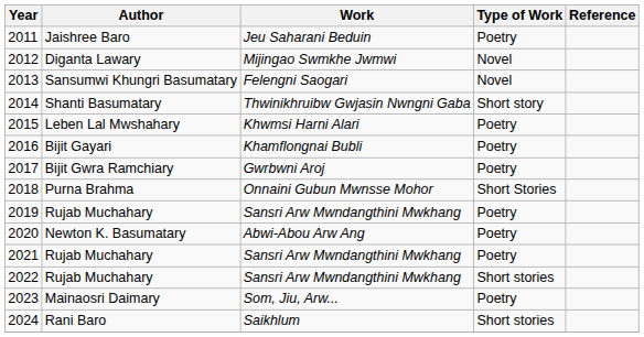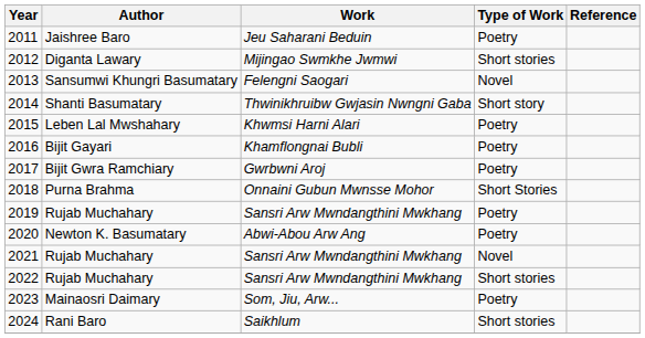 <table class="wikitable">
 <tr>
 <th>Year</th>
 <th>Author</th>
 <th>Work</th>
 <th>Type of Work</th>
 <th>Reference</th>
 </tr>
 <tr>
 <td>2011</td>
 <td>Jaishree Baro</td>
 <td><em>Jeu Saharani Beduin</em></td>
 <td>Poetry</td>
 <td></td>
 </tr>
 <tr>
 <td>2012</td>
 <td>Diganta Lawary</td>
 <td><em>Mijingao Swmkhe Jwmwi</em></td>
-<td>Novel</td>
+<td>Short stories</td>
 <td></td>
 </tr>
 <tr>
 <td>2013</td>
 <td>Sansumwi Khungri Basumatary</td>
 <td><em>Felengni Saogari</em></td>
 <td>Novel</td>
 <td></td>
 </tr>
 <tr>
 <td>2014</td>
 <td>Shanti Basumatary</td>
 <td><em>Thwinikhruibw Gwjasin Nwngni Gaba</em></td>
 <td>Short story</td>
 <td></td>
 </tr>
 <tr>
 <td>2015</td>
 <td>Leben Lal Mwshahary</td>
 <td><em>Khwmsi Harni Alari</em></td>
 <td>Poetry</td>
 <td></td>
 </tr>
 <tr>
 <td>2016</td>
 <td>Bijit Gayari</td>
 <td><em>Khamflongnai Bubli</em></td>
 <td>Poetry</td>
 <td></td>
 </tr>
 <tr>
 <td>2017</td>
 <td>Bijit Gwra Ramchiary</td>
 <td><em>Gwrbwni Aroj</em></td>
 <td>Poetry</td>
 <td></td>
 </tr>
 <tr>
 <td>2018</td>
 <td>Purna Brahma</td>
 <td><em>Onnaini Gubun Mwnsse Mohor</em></td>
 <td>Short Stories</td>
 <td></td>
 </tr>
 <tr>
 <td>2019</td>
 <td>Rujab Muchahary</td>
 <td><em>Sansri Arw Mwndangthini Mwkhang </em></td>
 <td>Poetry</td>
 <td></td>
 </tr>
 <tr>
 <td>2020</td>
 <td>Newton K. Basumatary</td>
 <td><em>Abwi-Abou Arw Ang</em></td>
 <td>Poetry</td>
 <td></td>
 </tr>
 <tr>
 <td>2021</td>
 <td>Rujab Muchahary</td>
 <td><em>Sansri Arw Mwndangthini Mwkhang </em></td>
-<td>Poetry</td>
+<td>Novel</td>
 <td></td>
 </tr>
 <tr>
 <td>2022</td>
 <td>Rujab Muchahary</td>
 <td><em>Sansri Arw Mwndangthini Mwkhang </em></td>
 <td>Short stories</td>
 <td></td>
 </tr>
 <tr>
 <td>2023</td>
 <td>Mainaosri Daimary</td>
 <td><em>Som, Jiu, Arw...</em></td>
 <td>Poetry</td>
 <td></td>
 </tr>
 <tr>
 <td>2024</td>
 <td>Rani Baro</td>
 <td><em>Saikhlum</em></td>
 <td>Short stories</td>
 <td></td>
 </tr>
 <tr>
 </tr>
 </table>
